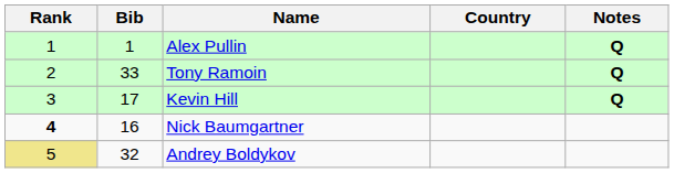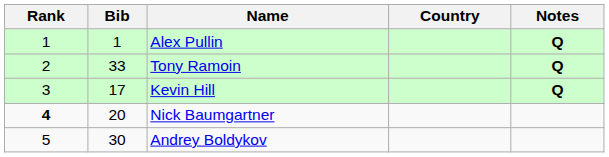 <table class="wikitable" style="text-align:center;" width=70%>
 <tr>
 <th>Rank</th>
 <th>Bib</th>
 <th>Name</th>
 <th>Country</th>
 <th>Notes</th>
 </tr>
 <tr bgcolor=ccffcc>
 <td>1</td>
 <td>1</td>
 <td align=left><a href='#'>Alex Pullin</a></td>
 <td align=left></td>
 <td><strong>Q</strong></td>
 </tr>
 <tr bgcolor=ccffcc>
 <td>2</td>
 <td>33</td>
 <td align=left><a href='#'>Tony Ramoin</a></td>
 <td align=left></td>
 <td><strong>Q</strong></td>
 </tr>
 <tr bgcolor=ccffcc>
 <td>3</td>
 <td>17</td>
 <td align=left><a href='#'>Kevin Hill</a></td>
 <td align=left></td>
 <td><strong>Q</strong></td>
 </tr>
 <tr>
 <td><strong>4</strong></td>
-<td>16</td>
+<td>20</td>
 <td align=left><a href='#'>Nick Baumgartner</a></td>
 <td align=left></td>
 <td></td>
 </tr>
 <tr>
-<td style="background: khaki;">5</td>
-<td>32</td>
+<td>5</td>
+<td>30</td>
 <td align=left><a href='#'>Andrey Boldykov</a></td>
 <td align=left></td>
 <td></td>
 </tr>
 </table>
